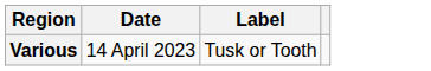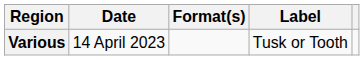 <table class="wikitable plainrowheaders">
 <tr>
 <th scope="col">Region</th>
 <th scope="col">Date</th>
+<th scope="col">Format(s)</th>
 <th scope="col">Label</th>
 <th scope="col"></th>
 </tr>
 <tr>
 <th>Various</th>
 <td>14 April 2023</td>
+<td></td>
 <td>Tusk or Tooth</td>
 <td style="text-align:center;"></td>
 </tr>
 </table>
